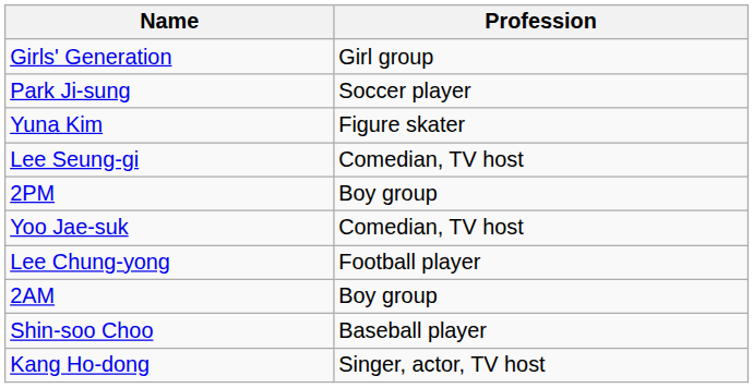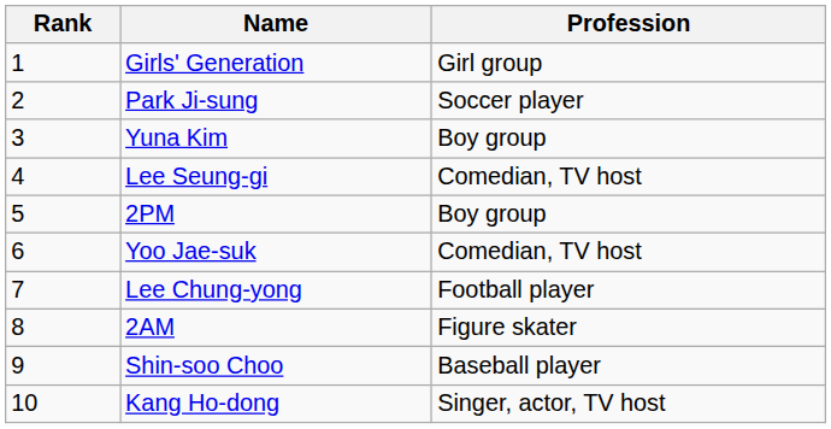 <table class="wikitable" style="width:550px">
 <tr>
+<th>Rank</th>
 <th>Name</th>
 <th>Profession</th>
 </tr>
 <tr>
+<td>1</td>
 <td><a href='#'>Girls' Generation</a></td>
 <td>Girl group</td>
 </tr>
 <tr>
+<td>2</td>
 <td><a href='#'>Park Ji-sung</a></td>
 <td>Soccer player</td>
 </tr>
 <tr>
+<td>3</td>
 <td><a href='#'>Yuna Kim</a></td>
-<td>Figure skater</td>
+<td>Boy group</td>
 </tr>
 <tr>
+<td>4</td>
 <td><a href='#'>Lee Seung-gi</a></td>
 <td>Comedian, TV host</td>
 </tr>
 <tr>
+<td>5</td>
 <td><a href='#'>2PM</a></td>
 <td>Boy group</td>
 </tr>
 <tr>
+<td>6</td>
 <td><a href='#'>Yoo Jae-suk</a></td>
 <td>Comedian, TV host</td>
 </tr>
 <tr>
+<td>7</td>
 <td><a href='#'>Lee Chung-yong</a></td>
 <td>Football player</td>
 </tr>
 <tr>
+<td>8</td>
 <td><a href='#'>2AM</a></td>
-<td>Boy group</td>
+<td>Figure skater</td>
 </tr>
 <tr>
+<td>9</td>
 <td><a href='#'>Shin-soo Choo</a></td>
 <td>Baseball player</td>
 </tr>
 <tr>
+<td>10</td>
 <td><a href='#'>Kang Ho-dong</a></td>
 <td>Singer, actor, TV host</td>
 </tr>
 </table>
